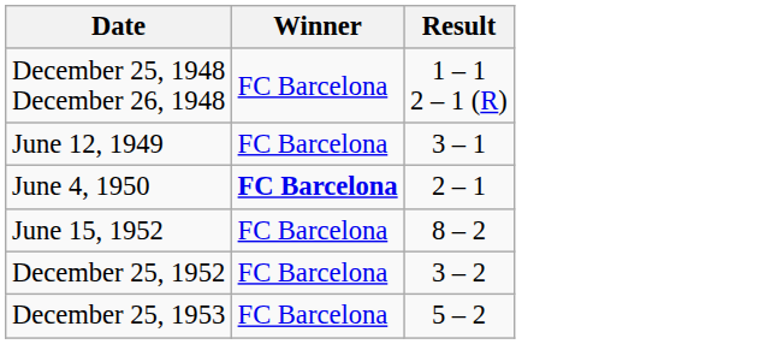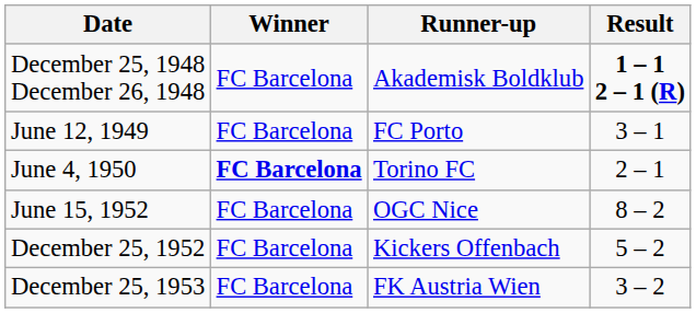 <table class="wikitable">
 <tr>
 <th>Date</th>
 <th>Winner</th>
+<th>Runner-up</th>
 <th>Result</th>
 </tr>
 <tr ---->
 <td>December 25, 1948<br>December 26, 1948</td>
 <td> <a href='#'>FC Barcelona</a></td>
-<td style="text-align:center;">1 – 1<br>2 – 1 (<a href='#'>R</a>)</td>
+<td> <a href='#'>Akademisk Boldklub</a></td>
+<td style="text-align:center;"><strong>1 – 1<br>2 – 1 (<a href='#'>R</a>)</strong></td>
 </tr>
 <tr ---->
 <td>June 12, 1949</td>
 <td> <a href='#'>FC Barcelona</a></td>
+<td> <a href='#'>FC Porto</a></td>
 <td style="text-align:center;">3 – 1</td>
 </tr>
 <tr ---->
 <td>June 4, 1950</td>
 <td><strong> <a href='#'>FC Barcelona</a></strong></td>
+<td> <a href='#'>Torino FC</a></td>
 <td style="text-align:center;">2 – 1</td>
 </tr>
 <tr ---->
 <td>June 15, 1952</td>
 <td> <a href='#'>FC Barcelona</a></td>
+<td> <a href='#'>OGC Nice</a></td>
 <td style="text-align:center;">8 – 2</td>
 </tr>
 <tr ---->
 <td>December 25, 1952</td>
 <td> <a href='#'>FC Barcelona</a></td>
-<td style="text-align:center;">3 – 2</td>
+<td> <a href='#'>Kickers Offenbach</a></td>
+<td style="text-align:center;">5 – 2</td>
 </tr>
 <tr ---->
 <td>December 25, 1953</td>
 <td> <a href='#'>FC Barcelona</a></td>
-<td style="text-align:center;">5 – 2</td>
+<td> <a href='#'>FK Austria Wien</a></td>
+<td style="text-align:center;">3 – 2</td>
 </tr>
 </table>
